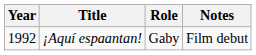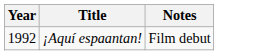 <table class="wikitable sortable">
 <tr>
 <th>Year</th>
 <th>Title</th>
-<th>Role</th>
 <th>Notes</th>
 </tr>
 <tr>
 <td>1992</td>
 <td><em>¡Aquí espaantan!</em></td>
-<td>Gaby</td>
 <td>Film debut</td>
 </tr>
 </table>
